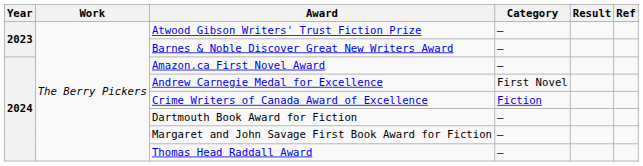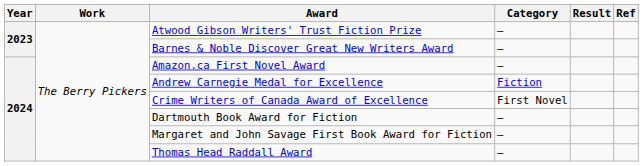 <table class="wikitable mw-collapsible">
 <tr>
 <th>Year</th>
 <th>Work</th>
 <th>Award</th>
 <th>Category</th>
 <th>Result</th>
 <th>Ref</th>
 </tr>
 <tr>
 <th rowspan="2">2023</th>
 <td rowspan="8"><em>The Berry Pickers</em></td>
 <td><a href='#'>Atwood Gibson Writers' Trust Fiction Prize</a></td>
 <td>—</td>
 <td></td>
 <td></td>
 </tr>
 <tr>
 <td><a href='#'>Barnes & Noble Discover Great New Writers Award</a></td>
 <td>—</td>
 <td></td>
 <td></td>
 </tr>
 <tr>
 <th rowspan="6">2024</th>
 <td><a href='#'>Amazon.ca First Novel Award</a></td>
 <td>—</td>
 <td></td>
 <td></td>
 </tr>
 <tr>
 <td><a href='#'>Andrew Carnegie Medal for Excellence</a></td>
-<td>First Novel</td>
+<td><a href='#'>Fiction</a></td>
 <td></td>
 <td></td>
 </tr>
 <tr>
 <td><a href='#'>Crime Writers of Canada Award of Excellence</a></td>
-<td><a href='#'>Fiction</a></td>
+<td>First Novel</td>
 <td></td>
 <td></td>
 </tr>
 <tr>
 <td>Dartmouth Book Award for Fiction</td>
 <td>—</td>
 <td></td>
 <td></td>
 </tr>
 <tr>
 <td>Margaret and John Savage First Book Award for Fiction</td>
 <td>—</td>
 <td></td>
 <td></td>
 </tr>
 <tr>
 <td><a href='#'>Thomas Head Raddall Award</a></td>
 <td>—</td>
 <td></td>
 <td></td>
 </tr>
 </table>
